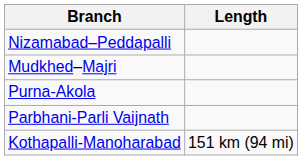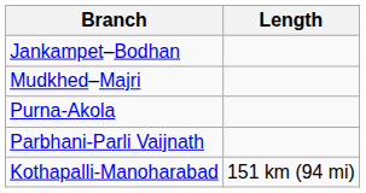 <table class="wikitable">
 <tr>
 <th>Branch</th>
 <th>Length</th>
 </tr>
 <tr>
-<td><a href='#'>Nizamabad–Peddapalli</a></td>
+<td><a href='#'>Jankampet</a>–<a href='#'>Bodhan</a></td>
 <td></td>
 </tr>
 <tr>
 <td><a href='#'>Mudkhed</a>–<a href='#'>Majri</a></td>
 <td></td>
 </tr>
 <tr>
 <td><a href='#'>Purna-Akola</a></td>
 <td></td>
 </tr>
 <tr>
 <td><a href='#'>Parbhani-Parli Vaijnath</a></td>
 <td></td>
 </tr>
 <tr>
 <td><a href='#'>Kothapalli-Manoharabad</a></td>
 <td>151 km (94 mi)</td>
 </tr>
 </table>
